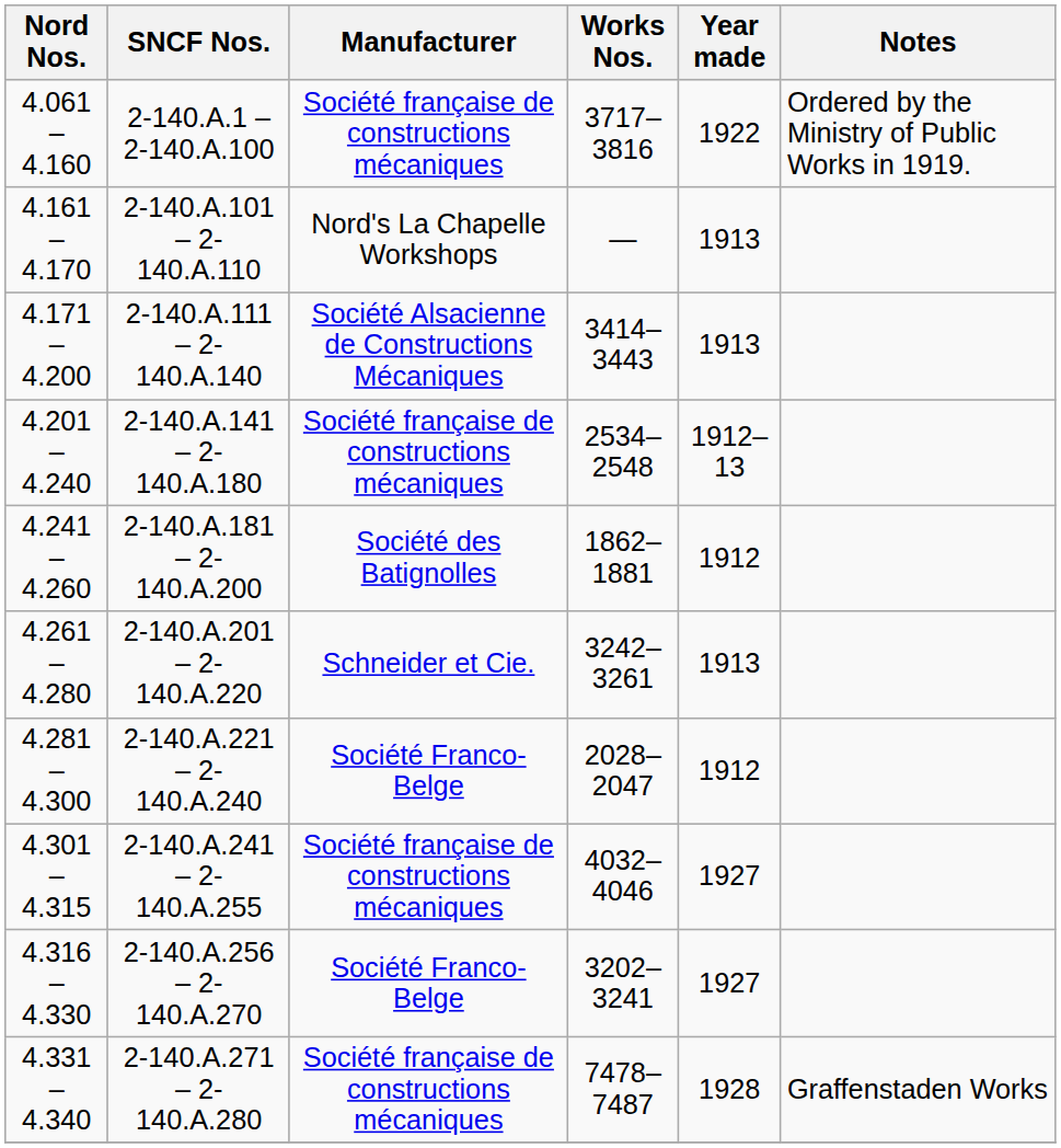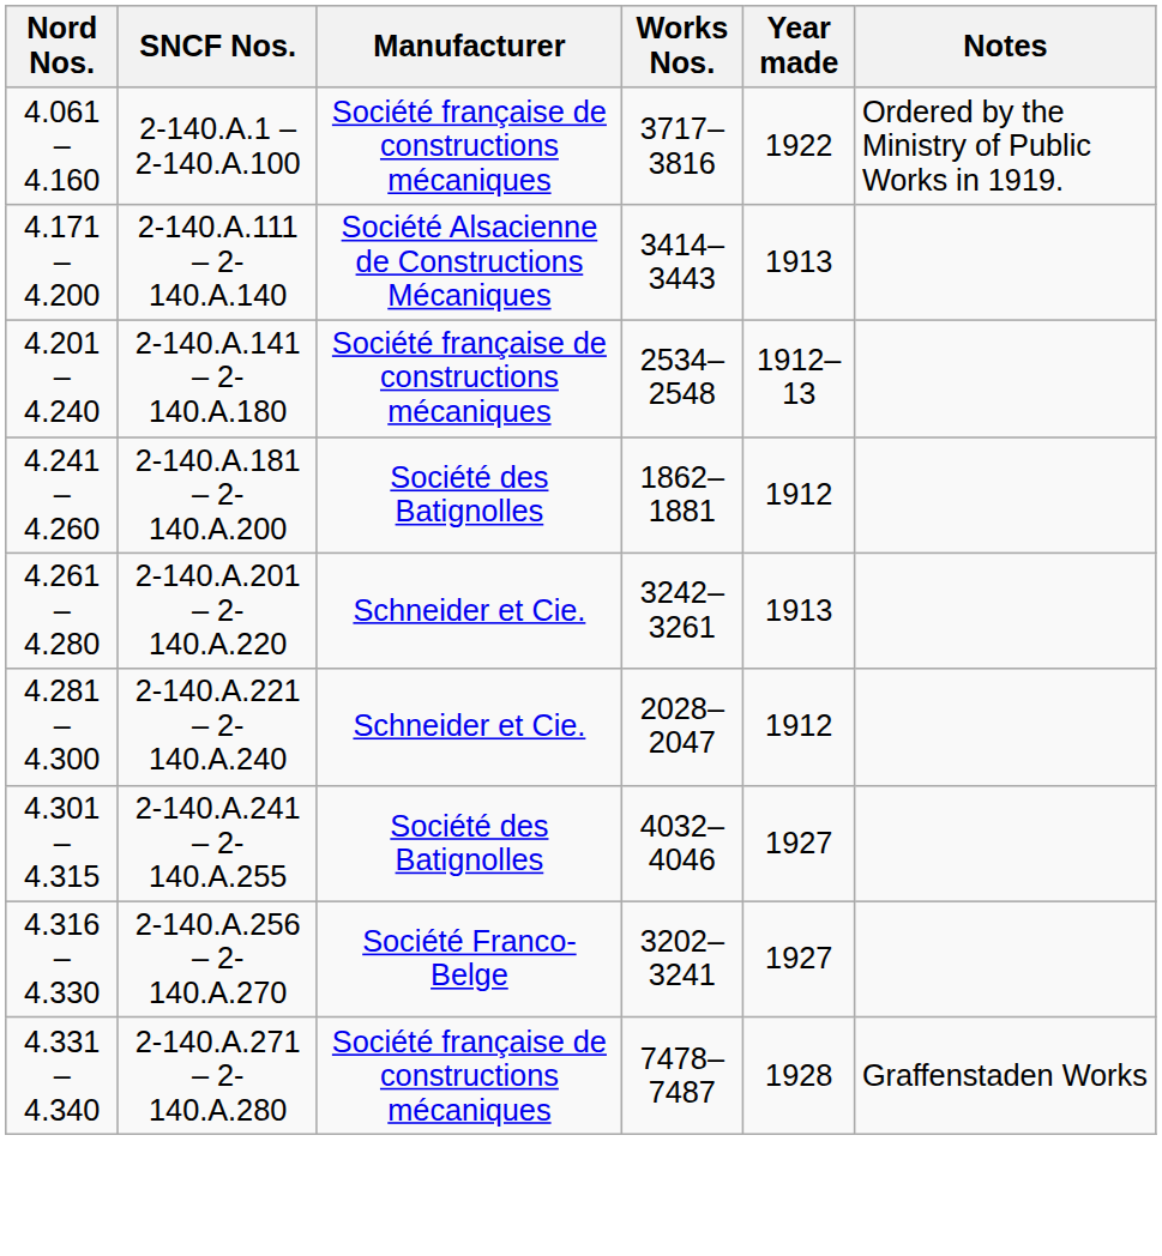 <table class="wikitable sortable" style=text-align:center>
 <tr>
 <th>Nord Nos.</th>
 <th>SNCF Nos.</th>
 <th>Manufacturer</th>
 <th>Works Nos.</th>
 <th>Year made</th>
 <th>Notes</th>
 </tr>
 <tr>
 <td>4.061 – 4.160</td>
 <td>2-140.A.1 – 2-140.A.100</td>
 <td><a href='#'>Société française de constructions mécaniques</a></td>
 <td>3717–3816</td>
 <td>1922</td>
 <td align=left>Ordered by the Ministry of Public Works in 1919.</td>
-</tr>
-<tr>
-<td>4.161 – 4.170</td>
-<td>2-140.A.101 – 2-140.A.110</td>
-<td>Nord's La Chapelle Workshops</td>
-<td>—</td>
-<td>1913</td>
-<td align=left></td>
 </tr>
 <tr>
 <td>4.171 – 4.200</td>
 <td>2-140.A.111 – 2-140.A.140</td>
 <td><a href='#'>Société Alsacienne de Constructions Mécaniques</a></td>
 <td>3414–3443</td>
 <td>1913</td>
 <td align=left></td>
 </tr>
 <tr>
 <td>4.201 – 4.240</td>
 <td>2-140.A.141 – 2-140.A.180</td>
 <td><a href='#'>Société française de constructions mécaniques</a></td>
 <td>2534–2548</td>
 <td>1912–13</td>
 <td align=left></td>
 </tr>
 <tr>
 <td>4.241 – 4.260</td>
 <td>2-140.A.181 – 2-140.A.200</td>
 <td><a href='#'>Société des Batignolles</a></td>
 <td>1862–1881</td>
 <td>1912</td>
 <td align=left></td>
 </tr>
 <tr>
 <td>4.261 – 4.280</td>
 <td>2-140.A.201 – 2-140.A.220</td>
 <td><a href='#'>Schneider et Cie.</a></td>
 <td>3242–3261</td>
 <td>1913</td>
 <td align=left></td>
 </tr>
 <tr>
 <td>4.281 – 4.300</td>
 <td>2-140.A.221 – 2-140.A.240</td>
-<td><a href='#'>Société Franco-Belge</a></td>
+<td><a href='#'>Schneider et Cie.</a></td>
 <td>2028–2047</td>
 <td>1912</td>
 <td align=left></td>
 </tr>
 <tr>
 <td>4.301 – 4.315</td>
 <td>2-140.A.241 – 2-140.A.255</td>
-<td><a href='#'>Société française de constructions mécaniques</a></td>
+<td><a href='#'>Société des Batignolles</a></td>
 <td>4032–4046</td>
 <td>1927</td>
 <td align=left></td>
 </tr>
 <tr>
 <td>4.316 – 4.330</td>
 <td>2-140.A.256 – 2-140.A.270</td>
 <td><a href='#'>Société Franco-Belge</a></td>
 <td>3202–3241</td>
 <td>1927</td>
 <td align=left></td>
 </tr>
 <tr>
 <td>4.331 – 4.340</td>
 <td>2-140.A.271 – 2-140.A.280</td>
 <td><a href='#'>Société française de constructions mécaniques</a></td>
 <td>7478–7487</td>
 <td>1928</td>
 <td align=left>Graffenstaden Works</td>
 </tr>
 <tr>
 </tr>
 </table>
